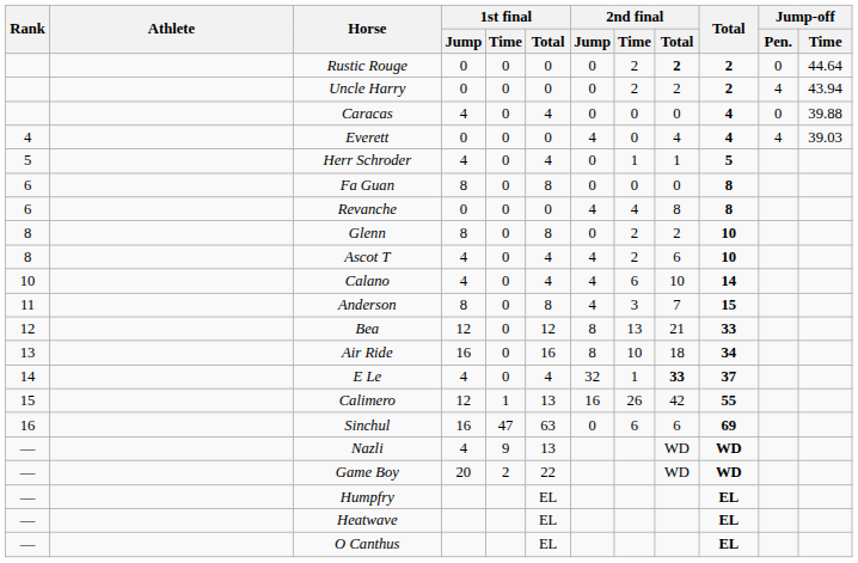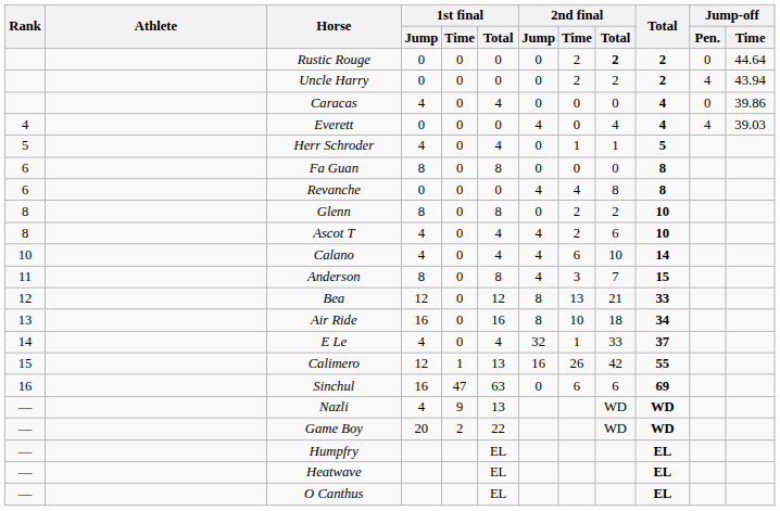 <table class="wikitable" style="text-align:center">
 <tr>
 <th rowspan=2 width=40>Rank</th>
 <th rowspan=2 width=250>Athlete</th>
 <th rowspan=2 width=150>Horse</th>
 <th colspan=3>1st final</th>
 <th colspan=3>2nd final</th>
 <th rowspan=2 width=55>Total</th>
 <th colspan=2>Jump-off</th>
 </tr>
 <tr>
 <th width=35>Jump</th>
 <th width=35>Time</th>
 <th width=40>Total</th>
 <th width=35>Jump</th>
 <th width=35>Time</th>
 <th width=40>Total</th>
 <th width=35>Pen.</th>
 <th width=50>Time</th>
 </tr>
 <tr>
 <td></td>
 <td align=left></td>
 <td><em>Rustic Rouge</em></td>
 <td>0</td>
 <td>0</td>
 <td>0</td>
 <td>0</td>
 <td>2</td>
 <td><strong>2</strong></td>
 <td><strong>2</strong></td>
 <td>0</td>
 <td>44.64</td>
 </tr>
 <tr>
 <td></td>
 <td align=left></td>
 <td><em>Uncle Harry</em></td>
 <td>0</td>
 <td>0</td>
 <td>0</td>
 <td>0</td>
 <td>2</td>
 <td>2</td>
 <td><strong>2</strong></td>
 <td>4</td>
 <td>43.94</td>
 </tr>
 <tr>
 <td></td>
 <td align=left></td>
 <td><em>Caracas</em></td>
 <td>4</td>
 <td>0</td>
 <td>4</td>
 <td>0</td>
 <td>0</td>
 <td>0</td>
 <td><strong>4</strong></td>
 <td>0</td>
-<td>39.88</td>
+<td>39.86</td>
 </tr>
 <tr>
 <td>4</td>
 <td align=left></td>
 <td><em>Everett</em></td>
 <td>0</td>
 <td>0</td>
 <td>0</td>
 <td>4</td>
 <td>0</td>
 <td>4</td>
 <td><strong>4</strong></td>
 <td>4</td>
 <td>39.03</td>
 </tr>
 <tr>
 <td>5</td>
 <td align=left></td>
 <td><em>Herr Schroder</em></td>
 <td>4</td>
 <td>0</td>
 <td>4</td>
 <td>0</td>
 <td>1</td>
 <td>1</td>
 <td><strong>5</strong></td>
 <td></td>
 <td></td>
 </tr>
 <tr>
 <td>6</td>
 <td align=left></td>
 <td><em>Fa Guan</em></td>
 <td>8</td>
 <td>0</td>
 <td>8</td>
 <td>0</td>
 <td>0</td>
 <td>0</td>
 <td><strong>8</strong></td>
 <td></td>
 <td></td>
 </tr>
 <tr>
 <td>6</td>
 <td align=left></td>
 <td><em>Revanche</em></td>
 <td>0</td>
 <td>0</td>
 <td>0</td>
 <td>4</td>
 <td>4</td>
 <td>8</td>
 <td><strong>8</strong></td>
 <td></td>
 <td></td>
 </tr>
 <tr>
 <td>8</td>
 <td align=left></td>
 <td><em>Glenn</em></td>
 <td>8</td>
 <td>0</td>
 <td>8</td>
 <td>0</td>
 <td>2</td>
 <td>2</td>
 <td><strong>10</strong></td>
 <td></td>
 <td></td>
 </tr>
 <tr>
 <td>8</td>
 <td align=left></td>
 <td><em>Ascot T</em></td>
 <td>4</td>
 <td>0</td>
 <td>4</td>
 <td>4</td>
 <td>2</td>
 <td>6</td>
 <td><strong>10</strong></td>
 <td></td>
 <td></td>
 </tr>
 <tr>
 <td>10</td>
 <td align=left></td>
 <td><em>Calano</em></td>
 <td>4</td>
 <td>0</td>
 <td>4</td>
 <td>4</td>
 <td>6</td>
 <td>10</td>
 <td><strong>14</strong></td>
 <td></td>
 <td></td>
 </tr>
 <tr>
 <td>11</td>
 <td align=left></td>
 <td><em>Anderson</em></td>
 <td>8</td>
 <td>0</td>
 <td>8</td>
 <td>4</td>
 <td>3</td>
 <td>7</td>
 <td><strong>15</strong></td>
 <td></td>
 <td></td>
 </tr>
 <tr>
 <td>12</td>
 <td align=left></td>
 <td><em>Bea</em></td>
 <td>12</td>
 <td>0</td>
 <td>12</td>
 <td>8</td>
 <td>13</td>
 <td>21</td>
 <td><strong>33</strong></td>
 <td></td>
 <td></td>
 </tr>
 <tr>
 <td>13</td>
 <td align=left></td>
 <td><em>Air Ride</em></td>
 <td>16</td>
 <td>0</td>
 <td>16</td>
 <td>8</td>
 <td>10</td>
 <td>18</td>
 <td><strong>34</strong></td>
 <td></td>
 <td></td>
 </tr>
 <tr>
 <td>14</td>
 <td align=left></td>
 <td><em>E Le</em></td>
 <td>4</td>
 <td>0</td>
 <td>4</td>
 <td>32</td>
 <td>1</td>
-<td><strong>33</strong></td>
+<td>33</td>
 <td><strong>37</strong></td>
 <td></td>
 <td></td>
 </tr>
 <tr>
 <td>15</td>
 <td align=left></td>
 <td><em>Calimero</em></td>
 <td>12</td>
 <td>1</td>
 <td>13</td>
 <td>16</td>
 <td>26</td>
 <td>42</td>
 <td><strong>55</strong></td>
 <td></td>
 <td></td>
 </tr>
 <tr>
 <td>16</td>
 <td align=left></td>
 <td><em>Sinchul</em></td>
 <td>16</td>
 <td>47</td>
 <td>63</td>
 <td>0</td>
 <td>6</td>
 <td>6</td>
 <td><strong>69</strong></td>
 <td></td>
 <td></td>
 </tr>
 <tr>
 <td>—</td>
 <td align=left></td>
 <td><em>Nazli</em></td>
 <td>4</td>
 <td>9</td>
 <td>13</td>
 <td></td>
 <td></td>
 <td>WD</td>
 <td><strong>WD</strong></td>
 <td></td>
 <td></td>
 </tr>
 <tr>
 <td>—</td>
 <td align=left></td>
 <td><em>Game Boy</em></td>
 <td>20</td>
 <td>2</td>
 <td>22</td>
 <td></td>
 <td></td>
 <td>WD</td>
 <td><strong>WD</strong></td>
 <td></td>
 <td></td>
 </tr>
 <tr>
 <td>—</td>
 <td align=left></td>
 <td><em>Humpfry</em></td>
 <td></td>
 <td></td>
 <td>EL</td>
 <td></td>
 <td></td>
 <td></td>
 <td><strong>EL</strong></td>
 <td></td>
 <td></td>
 </tr>
 <tr>
 <td>—</td>
 <td align=left></td>
 <td><em>Heatwave</em></td>
 <td></td>
 <td></td>
 <td>EL</td>
 <td></td>
 <td></td>
 <td></td>
 <td><strong>EL</strong></td>
 <td></td>
 <td></td>
 </tr>
 <tr>
 <td>—</td>
 <td align=left></td>
 <td><em>O Canthus</em></td>
 <td></td>
 <td></td>
 <td>EL</td>
 <td></td>
 <td></td>
 <td></td>
 <td><strong>EL</strong></td>
 <td></td>
 <td></td>
 </tr>
 </table>
